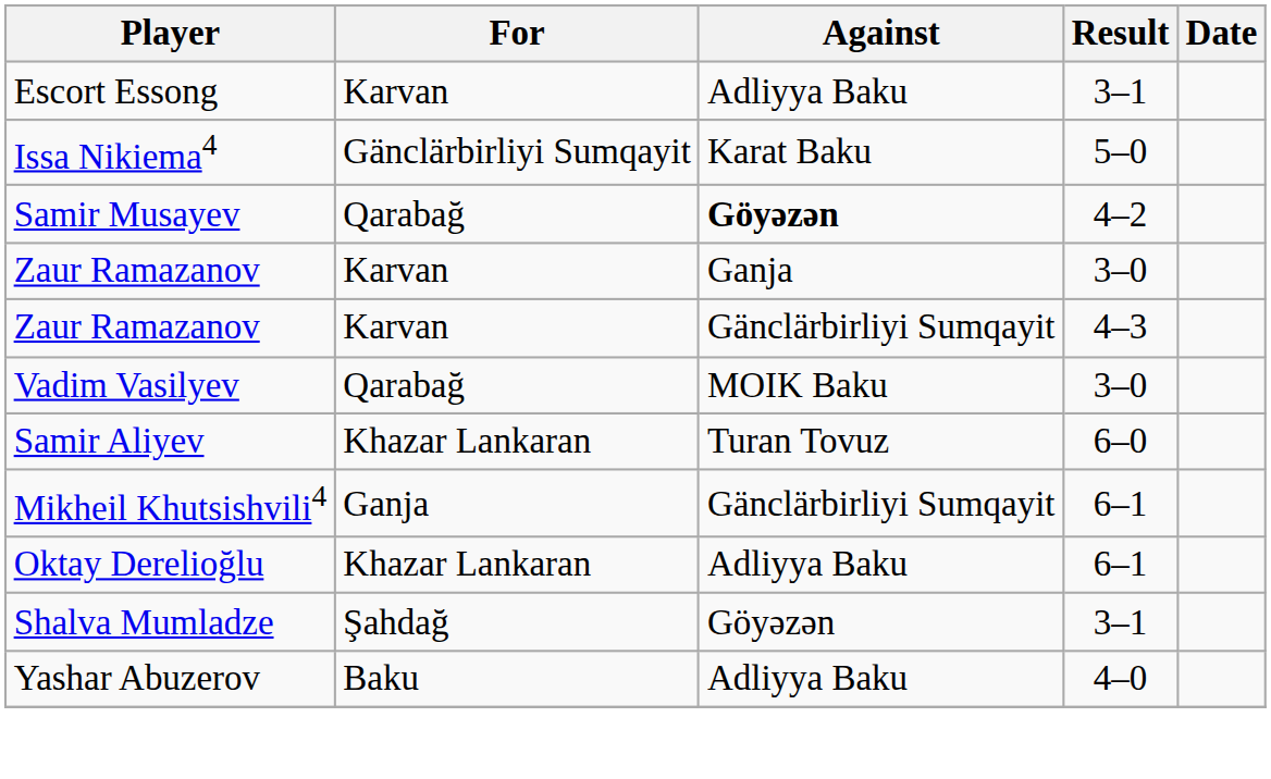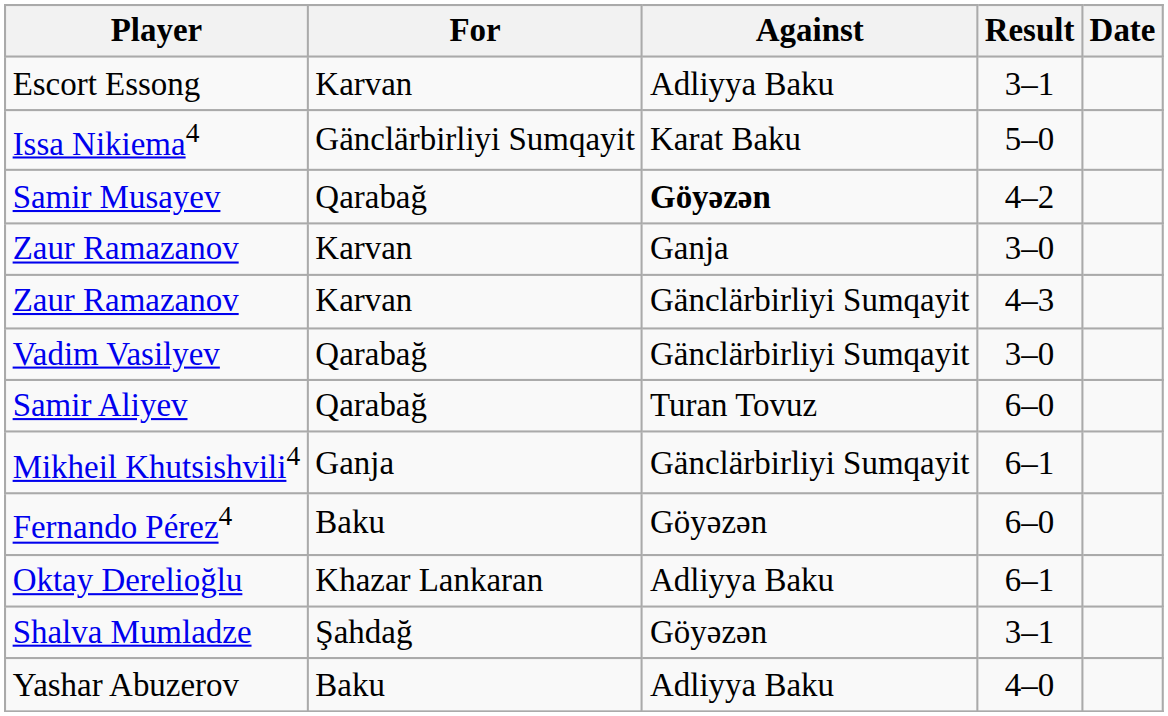 <table class="wikitable sortable">
 <tr>
 <th>Player</th>
 <th>For</th>
 <th>Against</th>
 <th style="text-align:center">Result</th>
 <th>Date</th>
 </tr>
 <tr>
 <td> Escort Essong</td>
 <td>Karvan</td>
 <td>Adliyya Baku</td>
 <td style="text-align:center;">3–1</td>
 <td></td>
 </tr>
 <tr>
 <td> <a href='#'>Issa Nikiema</a><sup>4</sup></td>
 <td>Gänclärbirliyi Sumqayit</td>
 <td>Karat Baku</td>
 <td style="text-align:center;">5–0</td>
 <td></td>
 </tr>
 <tr>
 <td> <a href='#'>Samir Musayev</a></td>
 <td>Qarabağ</td>
 <td><strong>Göyəzən</strong></td>
 <td style="text-align:center;">4–2</td>
 <td></td>
 </tr>
 <tr>
 <td> <a href='#'>Zaur Ramazanov</a></td>
 <td>Karvan</td>
 <td>Ganja</td>
 <td style="text-align:center;">3–0</td>
 <td></td>
 </tr>
 <tr>
 <td> <a href='#'>Zaur Ramazanov</a></td>
 <td>Karvan</td>
 <td>Gänclärbirliyi Sumqayit</td>
 <td style="text-align:center;">4–3</td>
 <td></td>
 </tr>
 <tr>
 <td> <a href='#'>Vadim Vasilyev</a></td>
 <td>Qarabağ</td>
-<td>MOIK Baku</td>
+<td>Gänclärbirliyi Sumqayit</td>
 <td style="text-align:center;">3–0</td>
 <td></td>
 </tr>
 <tr>
 <td> <a href='#'>Samir Aliyev</a></td>
-<td>Khazar Lankaran</td>
+<td>Qarabağ</td>
 <td>Turan Tovuz</td>
 <td style="text-align:center;">6–0</td>
 <td></td>
 </tr>
 <tr>
 <td> <a href='#'>Mikheil Khutsishvili</a><sup>4</sup></td>
 <td>Ganja</td>
 <td>Gänclärbirliyi Sumqayit</td>
 <td style="text-align:center;">6–1</td>
+<td></td>
+</tr>
+<tr>
+<td> <a href='#'>Fernando Pérez</a><sup>4</sup></td>
+<td>Baku</td>
+<td>Göyəzən</td>
+<td style="text-align:center;">6–0</td>
 <td></td>
 </tr>
 <tr>
 <td> <a href='#'>Oktay Derelioğlu</a></td>
 <td>Khazar Lankaran</td>
 <td>Adliyya Baku</td>
 <td style="text-align:center;">6–1</td>
 <td></td>
 </tr>
 <tr>
 <td> <a href='#'>Shalva Mumladze</a></td>
 <td>Şahdağ</td>
 <td>Göyəzən</td>
 <td style="text-align:center;">3–1</td>
 <td></td>
 </tr>
 <tr>
 <td> Yashar Abuzerov</td>
 <td>Baku</td>
 <td>Adliyya Baku</td>
 <td style="text-align:center;">4–0</td>
 <td></td>
 </tr>
 <tr>
 </tr>
 </table>
